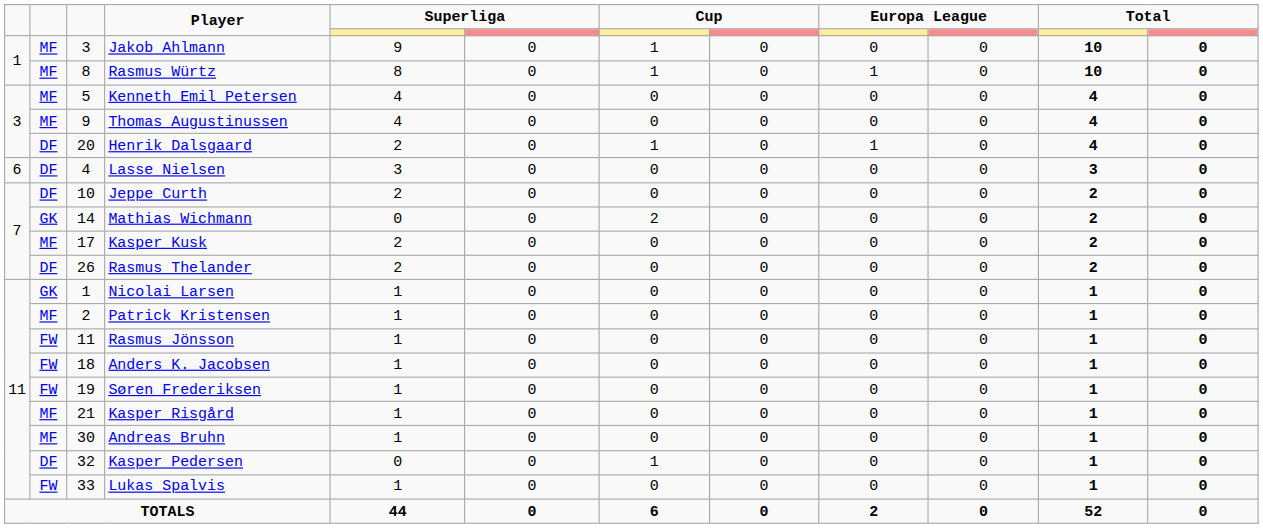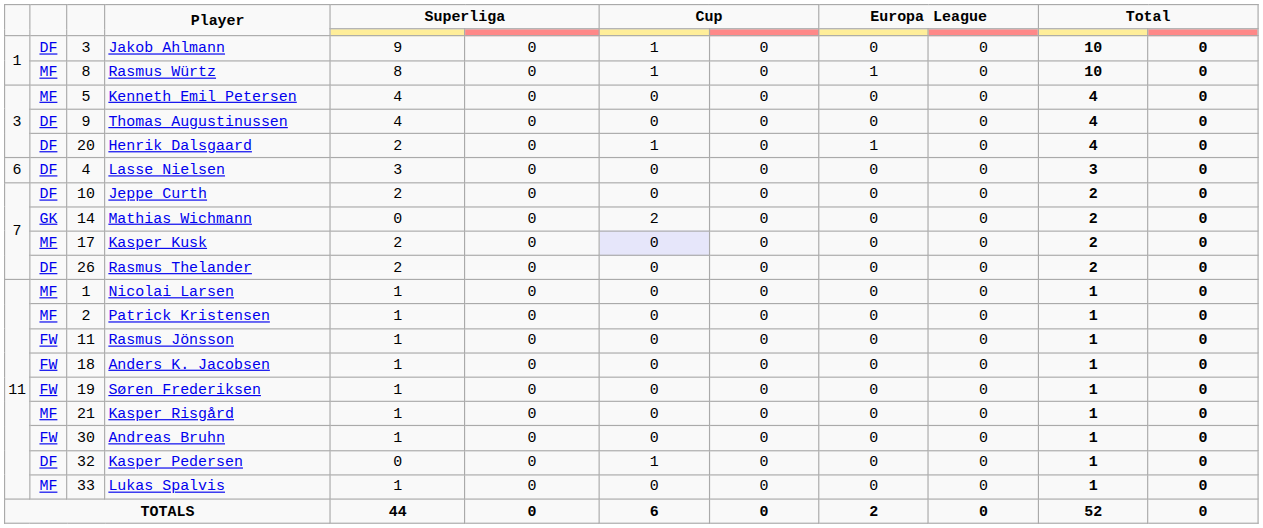 <table class="wikitable" style="text-align:center;">
 <tr>
 <td rowspan="2"  style="width:2%;"><strong></strong></td>
 <td rowspan="2"  style="width:3%;"><strong></strong></td>
 <td rowspan="2"  style="width:3%;"><strong></strong></td>
 <td rowspan="2"  style="width:18%;"><strong>Player</strong></td>
 <td colspan="2"><strong>Superliga</strong></td>
 <td colspan="2"><strong>Cup</strong></td>
 <td colspan="2"><strong>Europa League</strong></td>
 <td colspan="2"><strong>Total</strong></td>
 </tr>
 <tr>
 <th style="width:25px; background:#fe9;"></th>
 <th style="width:25px; background:#ff8888;"></th>
 <th style="width:25px; background:#fe9;"></th>
 <th style="width:25px; background:#ff8888;"></th>
 <th style="width:25px; background:#fe9;"></th>
 <th style="width:25px; background:#ff8888;"></th>
 <th style="width:25px; background:#fe9;"></th>
 <th style="width:25px; background:#ff8888;"></th>
 </tr>
 <tr>
 <td rowspan="2">1</td>
-<td><a href='#'>MF</a></td>
+<td><a href='#'>DF</a></td>
 <td>3</td>
 <td align=left> <a href='#'>Jakob Ahlmann</a></td>
 <td>9</td>
 <td>0</td>
 <td>1</td>
 <td>0</td>
 <td>0</td>
 <td>0</td>
 <td><strong>10</strong></td>
 <td><strong>0</strong></td>
 </tr>
 <tr>
 <td><a href='#'>MF</a></td>
 <td>8</td>
 <td align=left> <a href='#'>Rasmus Würtz</a></td>
 <td>8</td>
 <td>0</td>
 <td>1</td>
 <td>0</td>
 <td>1</td>
 <td>0</td>
 <td><strong>10</strong></td>
 <td><strong>0</strong></td>
 </tr>
 <tr>
 <td rowspan="3">3</td>
 <td><a href='#'>MF</a></td>
 <td>5</td>
 <td align=left> <a href='#'>Kenneth Emil Petersen</a></td>
 <td>4</td>
 <td>0</td>
 <td>0</td>
 <td>0</td>
 <td>0</td>
 <td>0</td>
 <td><strong>4</strong></td>
 <td><strong>0</strong></td>
 </tr>
 <tr>
-<td><a href='#'>MF</a></td>
+<td><a href='#'>DF</a></td>
 <td>9</td>
 <td align=left> <a href='#'>Thomas Augustinussen</a></td>
 <td>4</td>
 <td>0</td>
 <td>0</td>
 <td>0</td>
 <td>0</td>
 <td>0</td>
 <td><strong>4</strong></td>
 <td><strong>0</strong></td>
 </tr>
 <tr>
 <td><a href='#'>DF</a></td>
 <td>20</td>
 <td align=left> <a href='#'>Henrik Dalsgaard</a></td>
 <td>2</td>
 <td>0</td>
 <td>1</td>
 <td>0</td>
 <td>1</td>
 <td>0</td>
 <td><strong>4</strong></td>
 <td><strong>0</strong></td>
 </tr>
 <tr>
 <td rowspan="1">6</td>
 <td><a href='#'>DF</a></td>
 <td>4</td>
 <td align=left> <a href='#'>Lasse Nielsen</a></td>
 <td>3</td>
 <td>0</td>
 <td>0</td>
 <td>0</td>
 <td>0</td>
 <td>0</td>
 <td><strong>3</strong></td>
 <td><strong>0</strong></td>
 </tr>
 <tr>
 <td rowspan="4">7</td>
 <td><a href='#'>DF</a></td>
 <td>10</td>
 <td align=left> <a href='#'>Jeppe Curth</a></td>
 <td>2</td>
 <td>0</td>
 <td>0</td>
 <td>0</td>
 <td>0</td>
 <td>0</td>
 <td><strong>2</strong></td>
 <td><strong>0</strong></td>
 </tr>
 <tr>
 <td><a href='#'>GK</a></td>
 <td>14</td>
 <td align=left> <a href='#'>Mathias Wichmann</a></td>
 <td>0</td>
 <td>0</td>
 <td>2</td>
 <td>0</td>
 <td>0</td>
 <td>0</td>
 <td><strong>2</strong></td>
 <td><strong>0</strong></td>
 </tr>
 <tr>
 <td><a href='#'>MF</a></td>
 <td>17</td>
 <td align=left> <a href='#'>Kasper Kusk</a></td>
 <td>2</td>
 <td>0</td>
-<td>0</td>
+<td style="background: lavender;">0</td>
 <td>0</td>
 <td>0</td>
 <td>0</td>
 <td><strong>2</strong></td>
 <td><strong>0</strong></td>
 </tr>
 <tr>
 <td><a href='#'>DF</a></td>
 <td>26</td>
 <td align=left> <a href='#'>Rasmus Thelander</a></td>
 <td>2</td>
 <td>0</td>
 <td>0</td>
 <td>0</td>
 <td>0</td>
 <td>0</td>
 <td><strong>2</strong></td>
 <td><strong>0</strong></td>
 </tr>
 <tr>
 <td rowspan="9">11</td>
-<td><a href='#'>GK</a></td>
+<td><a href='#'>MF</a></td>
 <td>1</td>
 <td align=left> <a href='#'>Nicolai Larsen</a></td>
 <td>1</td>
 <td>0</td>
 <td>0</td>
 <td>0</td>
 <td>0</td>
 <td>0</td>
 <td><strong>1</strong></td>
 <td><strong>0</strong></td>
 </tr>
 <tr>
 <td><a href='#'>MF</a></td>
 <td>2</td>
 <td align=left> <a href='#'>Patrick Kristensen</a></td>
 <td>1</td>
 <td>0</td>
 <td>0</td>
 <td>0</td>
 <td>0</td>
 <td>0</td>
 <td><strong>1</strong></td>
 <td><strong>0</strong></td>
 </tr>
 <tr>
 <td><a href='#'>FW</a></td>
 <td>11</td>
 <td align=left> <a href='#'>Rasmus Jönsson</a></td>
 <td>1</td>
 <td>0</td>
 <td>0</td>
 <td>0</td>
 <td>0</td>
 <td>0</td>
 <td><strong>1</strong></td>
 <td><strong>0</strong></td>
 </tr>
 <tr>
 <td><a href='#'>FW</a></td>
 <td>18</td>
 <td align=left> <a href='#'>Anders K. Jacobsen</a></td>
 <td>1</td>
 <td>0</td>
 <td>0</td>
 <td>0</td>
 <td>0</td>
 <td>0</td>
 <td><strong>1</strong></td>
 <td><strong>0</strong></td>
 </tr>
 <tr>
 <td><a href='#'>FW</a></td>
 <td>19</td>
 <td align=left> <a href='#'>Søren Frederiksen</a></td>
 <td>1</td>
 <td>0</td>
 <td>0</td>
 <td>0</td>
 <td>0</td>
 <td>0</td>
 <td><strong>1</strong></td>
 <td><strong>0</strong></td>
 </tr>
 <tr>
 <td><a href='#'>MF</a></td>
 <td>21</td>
 <td align=left> <a href='#'>Kasper Risgård</a></td>
 <td>1</td>
 <td>0</td>
 <td>0</td>
 <td>0</td>
 <td>0</td>
 <td>0</td>
 <td><strong>1</strong></td>
 <td><strong>0</strong></td>
 </tr>
 <tr>
-<td><a href='#'>MF</a></td>
+<td><a href='#'>FW</a></td>
 <td>30</td>
 <td align=left> <a href='#'>Andreas Bruhn</a></td>
 <td>1</td>
 <td>0</td>
 <td>0</td>
 <td>0</td>
 <td>0</td>
 <td>0</td>
 <td><strong>1</strong></td>
 <td><strong>0</strong></td>
 </tr>
 <tr>
 <td><a href='#'>DF</a></td>
 <td>32</td>
 <td align=left> <a href='#'>Kasper Pedersen</a></td>
 <td>0</td>
 <td>0</td>
 <td>1</td>
 <td>0</td>
 <td>0</td>
 <td>0</td>
 <td><strong>1</strong></td>
 <td><strong>0</strong></td>
 </tr>
 <tr>
-<td><a href='#'>FW</a></td>
+<td><a href='#'>MF</a></td>
 <td>33</td>
 <td align=left> <a href='#'>Lukas Spalvis</a></td>
 <td>1</td>
 <td>0</td>
 <td>0</td>
 <td>0</td>
 <td>0</td>
 <td>0</td>
 <td><strong>1</strong></td>
 <td><strong>0</strong></td>
 </tr>
 <tr>
 <td colspan="4"><strong>TOTALS</strong></td>
 <td><strong>44</strong></td>
 <td><strong>0</strong></td>
 <td><strong>6</strong></td>
 <td><strong>0</strong></td>
 <td><strong>2</strong></td>
 <td><strong>0</strong></td>
 <td><strong>52</strong></td>
 <td><strong>0</strong></td>
 </tr>
 </table>
